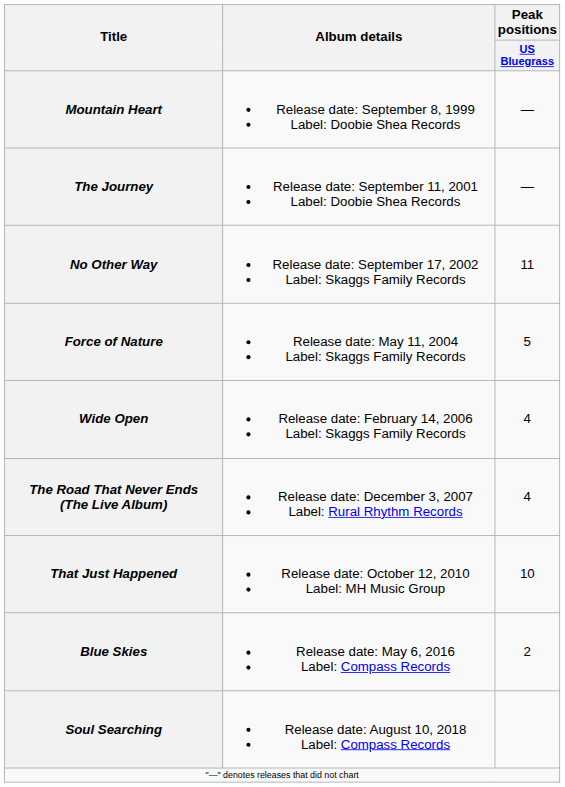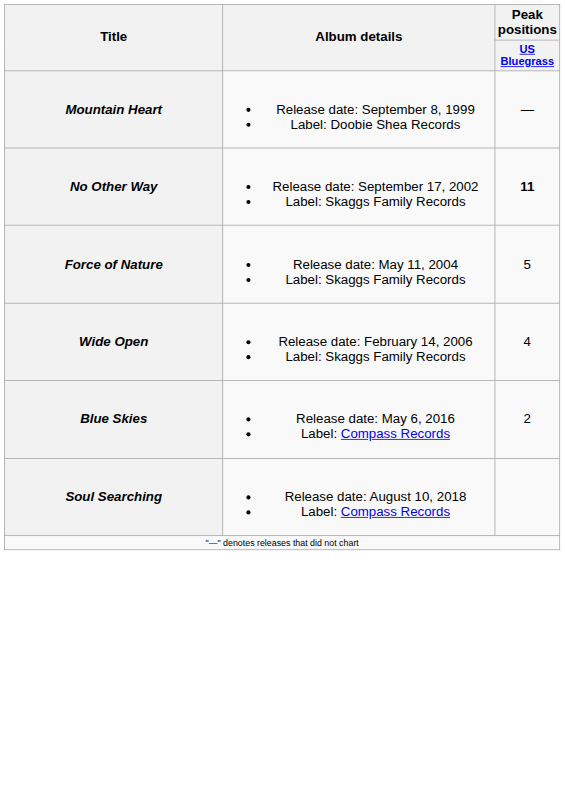 <table class="wikitable plainrowheaders" style="text-align:center;">
 <tr>
 <th rowspan="2" style="width:16em;">Title</th>
 <th rowspan="2" style="width:20em;">Album details</th>
 <th>Peak positions</th>
 </tr>
 <tr style="font-size:smaller;">
 <th style="width:65px;"><a href='#'>US Bluegrass</a></th>
 </tr>
 <tr>
 <th scope="row"><em>Mountain Heart</em></th>
 <td><br><ul><li>Release date: September 8, 1999</li><li>Label: Doobie Shea Records</li></ul></td>
 <td>—</td>
 </tr>
 <tr>
-<th scope="row"><em>The Journey</em></th>
-<td><br><ul><li>Release date: September 11, 2001</li><li>Label: Doobie Shea Records</li></ul></td>
-<td>—</td>
-</tr>
-<tr>
 <th scope="row"><em>No Other Way</em></th>
 <td><br><ul><li>Release date: September 17, 2002</li><li>Label: Skaggs Family Records</li></ul></td>
-<td>11</td>
+<td><strong>11</strong></td>
 </tr>
 <tr>
 <th scope="row"><em>Force of Nature</em></th>
 <td><br><ul><li>Release date: May 11, 2004</li><li>Label: Skaggs Family Records</li></ul></td>
 <td>5</td>
 </tr>
 <tr>
 <th scope="row"><em>Wide Open</em></th>
 <td><br><ul><li>Release date: February 14, 2006</li><li>Label: Skaggs Family Records</li></ul></td>
 <td>4</td>
-</tr>
-<tr>
-<th scope="row"><em>The Road That Never Ends<br>(The Live Album)</em></th>
-<td><br><ul><li>Release date: December 3, 2007</li><li>Label: <a href='#'>Rural Rhythm Records</a></li></ul></td>
-<td>4</td>
-</tr>
-<tr>
-<th scope="row"><em>That Just Happened</em></th>
-<td><br><ul><li>Release date: October 12, 2010</li><li>Label: MH Music Group</li></ul></td>
-<td>10</td>
 </tr>
 <tr>
 <th scope="row"><em>Blue Skies</em></th>
 <td><br><ul><li>Release date: May 6, 2016</li><li>Label: <a href='#'>Compass Records</a></li></ul></td>
 <td>2</td>
 </tr>
 <tr>
 <th scope="row"><em>Soul Searching</em></th>
 <td><br><ul><li>Release date: August 10, 2018</li><li>Label: <a href='#'>Compass Records</a></li></ul></td>
 <td></td>
 </tr>
 <tr>
 <td colspan="3" style="font-size:8pt">"—" denotes releases that did not chart</td>
 </tr>
 </table>
